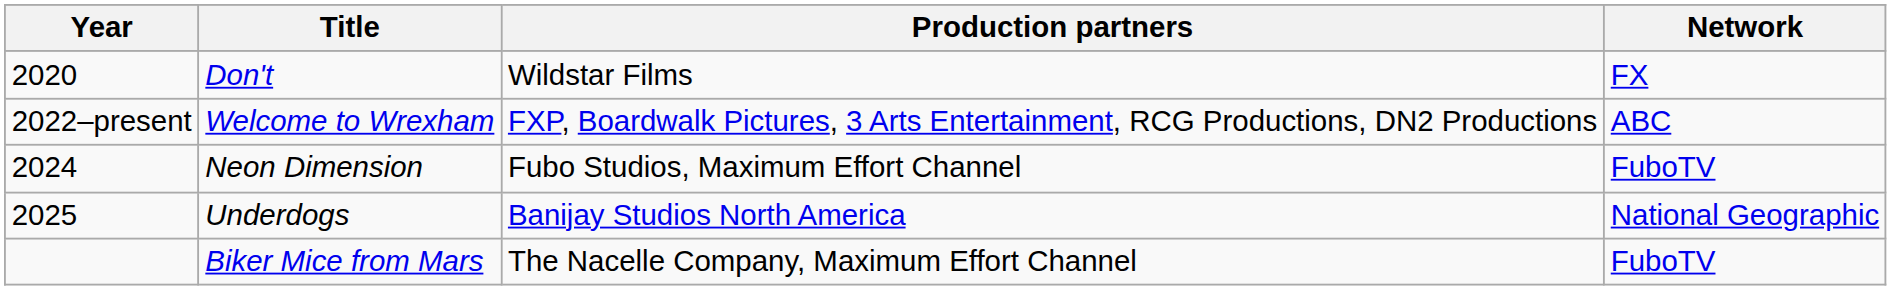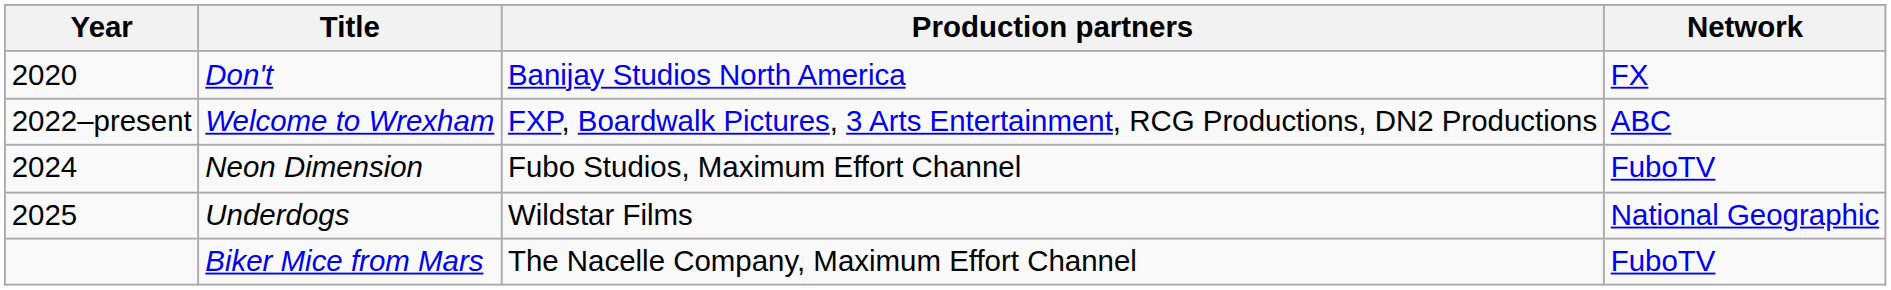 <table class="wikitable sortable">
 <tr>
 <th>Year</th>
 <th>Title</th>
 <th>Production partners</th>
 <th>Network</th>
 </tr>
 <tr>
 <td>2020</td>
 <td><em><a href='#'>Don't</a></em></td>
-<td>Wildstar Films</td>
+<td><a href='#'>Banijay Studios North America</a></td>
 <td><a href='#'>FX</a></td>
 </tr>
 <tr>
 <td>2022–present</td>
 <td><em><a href='#'>Welcome to Wrexham</a></em></td>
 <td><a href='#'>FXP</a>, <a href='#'>Boardwalk Pictures</a>, <a href='#'>3 Arts Entertainment</a>, RCG Productions, DN2 Productions</td>
 <td><a href='#'>ABC</a></td>
 </tr>
 <tr>
 <td>2024</td>
 <td><em>Neon Dimension</em></td>
 <td>Fubo Studios, Maximum Effort Channel</td>
 <td><a href='#'>FuboTV</a></td>
 </tr>
 <tr>
 <td>2025</td>
 <td><em>Underdogs</em></td>
-<td><a href='#'>Banijay Studios North America</a></td>
+<td>Wildstar Films</td>
 <td><a href='#'>National Geographic</a></td>
 </tr>
 <tr>
 <td></td>
 <td><em><a href='#'>Biker Mice from Mars</a></em></td>
 <td>The Nacelle Company, Maximum Effort Channel</td>
 <td><a href='#'>FuboTV</a></td>
 </tr>
 </table>
